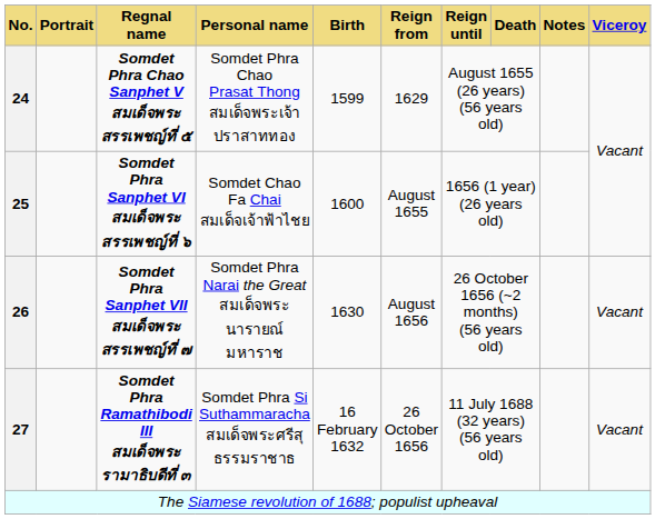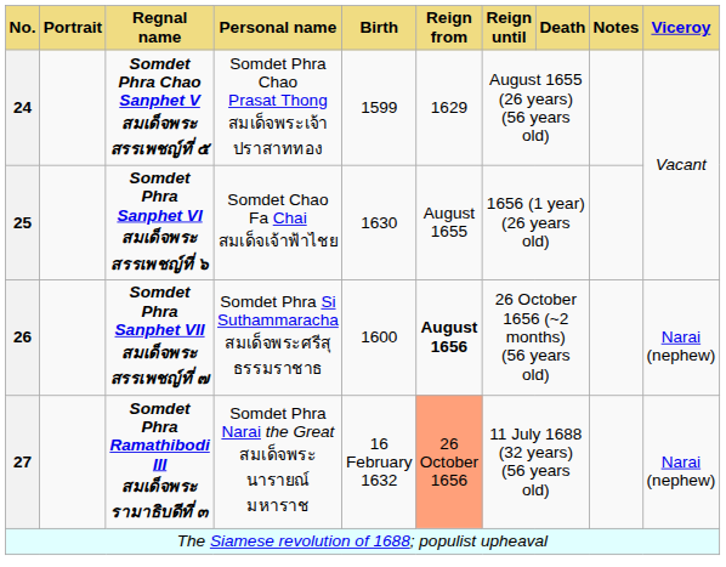 <table width=100% class="wikitable">
 <tr>
 <th style="background-color:#F0DC82" width=3%>No.</th>
 <th style="background-color:#F0DC82" width=1%>Portrait</th>
 <th style="background-color:#F0DC82" width=19%>Regnal name</th>
 <th style="background-color:#F0DC82" width=18%>Personal name</th>
 <th style="background-color:#F0DC82" width=4%>Birth</th>
 <th style="background-color:#F0DC82" width=4%>Reign from</th>
 <th style="background-color:#F0DC82" width=4%>Reign until</th>
 <th style="background-color:#F0DC82" width=4%>Death</th>
 <th style="background-color:#F0DC82" width=25%>Notes</th>
 <th style="background-color:#F0DC82" width=1%><a href='#'>Viceroy</a></th>
 </tr>
 <tr>
 <th align="center">24</th>
 <td align="center"></td>
 <td align="center"><strong><em>Somdet Phra Chao<em> <a href='#'>Sanphet V</a><strong><br>สมเด็จพระสรรเพชญ์ที่ ๕</td>
 <td align="center"></em></strong>Somdet Phra Chao</em> <a href='#'>Prasat&nbsp;Thong</a></strong><br>สมเด็จพระเจ้าปราสาททอง</td>
 <td align="center">1599</td>
 <td align="center">1629</td>
 <td align="center" colspan="2">August 1655 (26 years)<br>(56 years old)</td>
 <td></td>
 <td rowspan="2" align="center"><em>Vacant</em></td>
 </tr>
 <tr>
 <th align="center">25</th>
 <td align="center"></td>
 <td align="center"><strong><em>Somdet Phra<em> <a href='#'>Sanphet VI</a><strong><br>สมเด็จพระสรรเพชญ์ที่ ๖</td>
 <td align="center"></em></strong>Somdet Chao Fa</em> <a href='#'>Chai</a></strong><br>สมเด็จเจ้าฟ้าไชย</td>
-<td align="center">1600</td>
+<td align="center">1630</td>
 <td align="center">August 1655</td>
 <td align="center" colspan="2">1656 (1 year)<br>(26 years old)</td>
 <td></td>
 </tr>
 <tr>
 <th align="center">26</th>
 <td align="center"></td>
 <td align="center"><strong><em>Somdet Phra<em> <a href='#'>Sanphet VII</a><strong><br>สมเด็จพระสรรเพชญ์ที่ ๗</td>
-<td align="center"></em></strong>Somdet Phra</em> <a href='#'>Narai</a></strong> <em>the Great</em><br>สมเด็จพระนารายณ์มหาราช</td>
-<td align="center">1630</td>
-<td align="center">August 1656</td>
+<td align="center"></em></strong>Somdet Phra</em> <a href='#'>Si Suthammaracha</a></strong><br>สมเด็จพระศรีสุธรรมราชาธ</td>
+<td align="center">1600</td>
+<td align="center"><strong>August 1656</strong></td>
 <td align="center" colspan="2">26 October 1656 (~2 months)<br>(56 years old)</td>
 <td></td>
-<td align="center"><em>Vacant</em></td>
+<td align="center"><br><a href='#'>Narai</a><br>(nephew)</td>
 </tr>
 <tr>
 <th align="center">27</th>
 <td align="center"></td>
 <td align="center"><strong><em>Somdet Phra<em> <a href='#'>Ramathibodi III</a><strong><br>สมเด็จพระรามาธิบดีที่ ๓</td>
-<td align="center"></em></strong>Somdet Phra</em> <a href='#'>Si Suthammaracha</a></strong><br>สมเด็จพระศรีสุธรรมราชาธ</td>
+<td align="center"></em></strong>Somdet Phra</em> <a href='#'>Narai</a></strong> <em>the Great</em><br>สมเด็จพระนารายณ์มหาราช</td>
 <td align="center">16 February 1632</td>
-<td align="center">26 October 1656</td>
+<td align="center" style="background: lightsalmon;">26 October 1656</td>
 <td align="center" colspan="2">11 July 1688 (32 years)<br>(56 years old)</td>
 <td></td>
-<td align="center"><em>Vacant</em></td>
+<td align="center"><br><a href='#'>Narai</a><br>(nephew)</td>
 </tr>
 <tr>
 <td align="center" colspan="10" style="background: #E0FFFF;"><em>The <a href='#'>Siamese revolution of 1688</a>; populist upheaval</em></td>
 </tr>
 </table>
